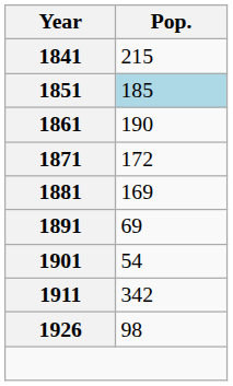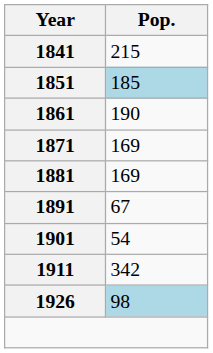 <table class="wikitable" style="margin:0; border:1px solid darkgrey;">
 <tr>
 <th style="width:75px;">Year</th>
 <th style="width:75px;">Pop.</th>
 </tr>
 <tr>
 <th>1841</th>
 <td>215 </td>
 </tr>
 <tr>
 <th>1851</th>
 <td style="background: lightblue;">185 </td>
 </tr>
 <tr>
 <th>1861</th>
 <td>190 </td>
 </tr>
 <tr>
 <th>1871</th>
-<td>172 </td>
+<td>169 </td>
 </tr>
 <tr>
 <th>1881</th>
 <td>169 </td>
 </tr>
 <tr>
 <th>1891</th>
-<td>69 </td>
+<td>67 </td>
 </tr>
 <tr>
 <th>1901</th>
 <td>54 </td>
 </tr>
 <tr>
 <th>1911</th>
 <td>342 </td>
 </tr>
 <tr>
 <th>1926</th>
-<td>98 </td>
+<td style="background: lightblue;">98 </td>
 </tr>
 <tr>
 <td colspan="2" align="center"><br></td>
 </tr>
 </table>
